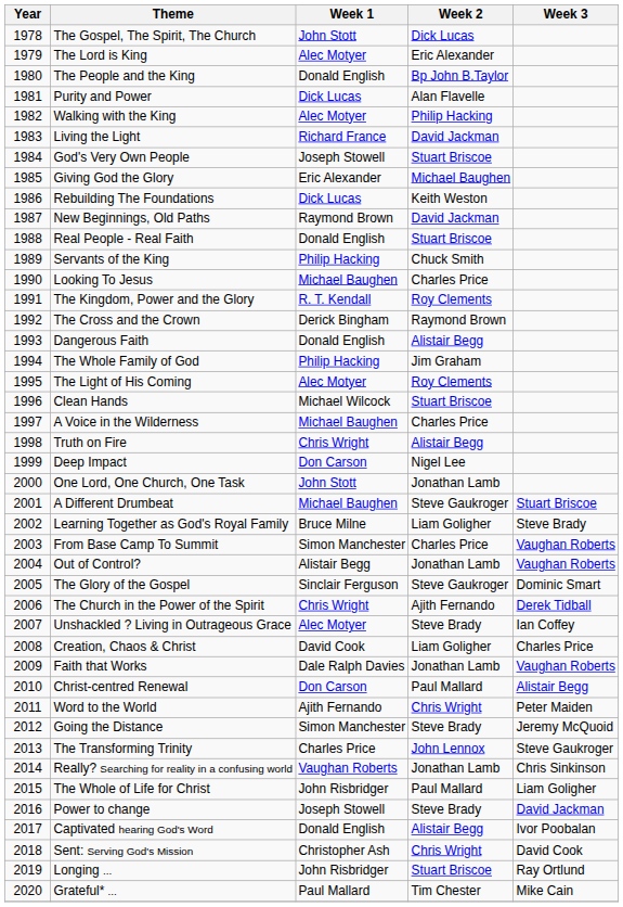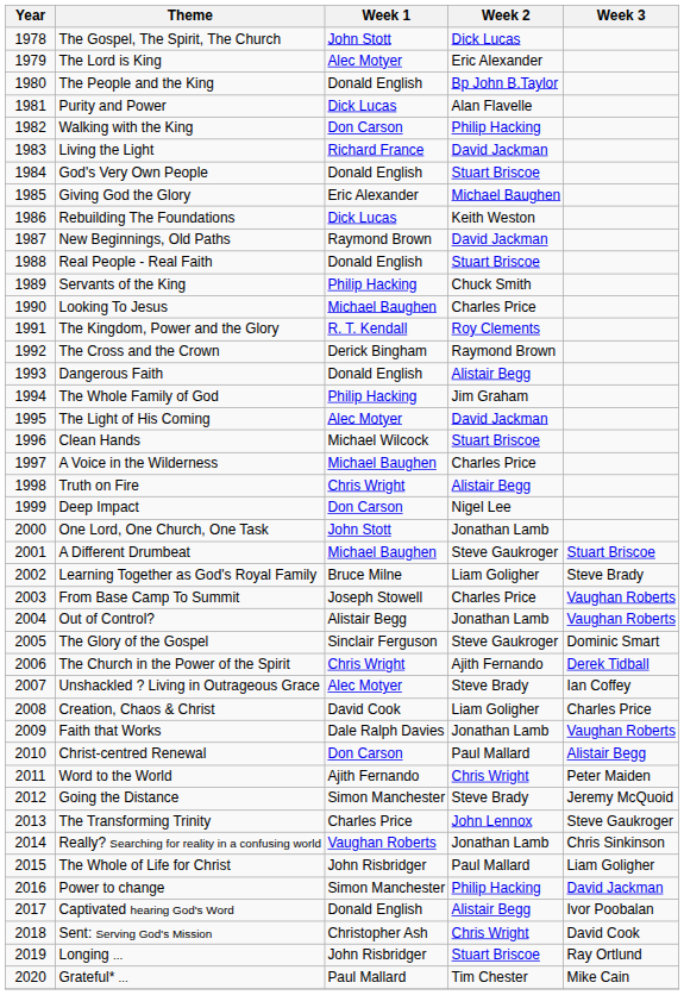 <table class="wikitable">
 <tr>
 <th scope="col" width="50">Year</th>
 <th>Theme</th>
 <th>Week 1</th>
 <th>Week 2</th>
 <th>Week 3</th>
 </tr>
 <tr>
 <td align="center">1978</td>
 <td>The Gospel, The Spirit, The Church</td>
 <td><a href='#'>John Stott</a></td>
 <td><a href='#'>Dick Lucas</a></td>
 <td></td>
 </tr>
 <tr>
 <td align="center">1979</td>
 <td>The Lord is King</td>
 <td><a href='#'>Alec Motyer</a></td>
 <td>Eric Alexander</td>
 <td></td>
 </tr>
 <tr>
 <td align="center">1980</td>
 <td>The People and the King</td>
 <td>Donald English</td>
 <td><a href='#'>Bp John B.Taylor</a></td>
 <td></td>
 </tr>
 <tr>
 <td align="center">1981</td>
 <td>Purity and Power</td>
 <td><a href='#'>Dick Lucas</a></td>
 <td>Alan Flavelle</td>
 <td></td>
 </tr>
 <tr>
 <td align="center">1982</td>
 <td>Walking with the King</td>
-<td><a href='#'>Alec Motyer</a></td>
+<td><a href='#'>Don Carson</a></td>
 <td><a href='#'>Philip Hacking</a></td>
 <td></td>
 </tr>
 <tr>
 <td align="center">1983</td>
 <td>Living the Light</td>
 <td><a href='#'>Richard France</a></td>
 <td><a href='#'>David Jackman</a></td>
 <td></td>
 </tr>
 <tr>
 <td align="center">1984</td>
 <td>God's Very Own People</td>
-<td>Joseph Stowell</td>
+<td>Donald English</td>
 <td><a href='#'>Stuart Briscoe</a></td>
 <td></td>
 </tr>
 <tr>
 <td align="center">1985</td>
 <td>Giving God the Glory</td>
 <td>Eric Alexander</td>
 <td><a href='#'>Michael Baughen</a></td>
 <td></td>
 </tr>
 <tr>
 <td align="center">1986</td>
 <td>Rebuilding The Foundations</td>
 <td><a href='#'>Dick Lucas</a></td>
 <td>Keith Weston</td>
 <td></td>
 </tr>
 <tr>
 <td align="center">1987</td>
 <td>New Beginnings, Old Paths</td>
 <td>Raymond Brown</td>
 <td><a href='#'>David Jackman</a></td>
 <td></td>
 </tr>
 <tr>
 <td align="center">1988</td>
 <td>Real People - Real Faith</td>
 <td>Donald English</td>
 <td><a href='#'>Stuart Briscoe</a></td>
 <td></td>
 </tr>
 <tr>
 <td align="center">1989</td>
 <td>Servants of the King</td>
 <td><a href='#'>Philip Hacking</a></td>
 <td>Chuck Smith</td>
 <td></td>
 </tr>
 <tr>
 <td align="center">1990</td>
 <td>Looking To Jesus</td>
 <td><a href='#'>Michael Baughen</a></td>
 <td>Charles Price</td>
 <td></td>
 </tr>
 <tr>
 <td align="center">1991</td>
 <td>The Kingdom, Power and the Glory</td>
 <td><a href='#'>R. T. Kendall</a></td>
 <td><a href='#'>Roy Clements</a></td>
 <td></td>
 </tr>
 <tr>
 <td align="center">1992</td>
 <td>The Cross and the Crown</td>
 <td>Derick Bingham</td>
 <td>Raymond Brown</td>
 <td></td>
 </tr>
 <tr>
 <td align="center">1993</td>
 <td>Dangerous Faith</td>
 <td>Donald English</td>
 <td><a href='#'>Alistair Begg</a></td>
 <td></td>
 </tr>
 <tr>
 <td align="center">1994</td>
 <td>The Whole Family of God</td>
 <td><a href='#'>Philip Hacking</a></td>
 <td>Jim Graham</td>
 <td></td>
 </tr>
 <tr>
 <td align="center">1995</td>
 <td>The Light of His Coming</td>
 <td><a href='#'>Alec Motyer</a></td>
-<td><a href='#'>Roy Clements</a></td>
+<td><a href='#'>David Jackman</a></td>
 <td></td>
 </tr>
 <tr>
 <td align="center">1996</td>
 <td>Clean Hands</td>
 <td>Michael Wilcock</td>
 <td><a href='#'>Stuart Briscoe</a></td>
 <td></td>
 </tr>
 <tr>
 <td align="center">1997</td>
 <td>A Voice in the Wilderness</td>
 <td><a href='#'>Michael Baughen</a></td>
 <td>Charles Price</td>
 <td></td>
 </tr>
 <tr>
 <td align="center">1998</td>
 <td>Truth on Fire</td>
 <td><a href='#'>Chris Wright</a></td>
 <td><a href='#'>Alistair Begg</a></td>
 <td></td>
 </tr>
 <tr>
 <td align="center">1999</td>
 <td>Deep Impact</td>
 <td><a href='#'>Don Carson</a></td>
 <td>Nigel Lee</td>
 <td></td>
 </tr>
 <tr>
 <td align="center">2000</td>
 <td>One Lord, One Church, One Task</td>
 <td><a href='#'>John Stott</a></td>
 <td>Jonathan Lamb</td>
 <td></td>
 </tr>
 <tr>
 <td align="center">2001</td>
 <td>A Different Drumbeat</td>
 <td><a href='#'>Michael Baughen</a></td>
 <td>Steve Gaukroger</td>
 <td><a href='#'>Stuart Briscoe</a></td>
 </tr>
 <tr>
 <td align="center">2002</td>
 <td>Learning Together as God's Royal Family</td>
 <td>Bruce Milne</td>
 <td>Liam Goligher</td>
 <td>Steve Brady</td>
 </tr>
 <tr>
 <td align="center">2003</td>
 <td>From Base Camp To Summit</td>
-<td>Simon Manchester</td>
+<td>Joseph Stowell</td>
 <td>Charles Price</td>
 <td><a href='#'>Vaughan Roberts</a></td>
 </tr>
 <tr>
 <td align="center">2004</td>
 <td>Out of Control?</td>
 <td>Alistair Begg</td>
 <td>Jonathan Lamb</td>
 <td><a href='#'>Vaughan Roberts</a></td>
 </tr>
 <tr>
 <td align="center">2005</td>
 <td>The Glory of the Gospel</td>
 <td>Sinclair Ferguson</td>
 <td>Steve Gaukroger</td>
 <td>Dominic Smart</td>
 </tr>
 <tr>
 <td align="center">2006</td>
 <td>The Church in the Power of the Spirit</td>
 <td><a href='#'>Chris Wright</a></td>
 <td>Ajith Fernando</td>
 <td><a href='#'>Derek Tidball</a></td>
 </tr>
 <tr>
 <td align="center">2007</td>
 <td>Unshackled ? Living in Outrageous Grace</td>
 <td><a href='#'>Alec Motyer</a></td>
 <td>Steve Brady</td>
 <td>Ian Coffey</td>
 </tr>
 <tr>
 <td align="center">2008</td>
 <td>Creation, Chaos & Christ</td>
 <td>David Cook</td>
 <td>Liam Goligher</td>
 <td>Charles Price</td>
 </tr>
 <tr>
 <td align="center">2009</td>
 <td>Faith that Works</td>
 <td>Dale Ralph Davies</td>
 <td>Jonathan Lamb</td>
 <td><a href='#'>Vaughan Roberts</a></td>
 </tr>
 <tr>
 <td align="center">2010</td>
 <td>Christ-centred Renewal</td>
 <td><a href='#'>Don Carson</a></td>
 <td>Paul Mallard</td>
 <td><a href='#'>Alistair Begg</a></td>
 </tr>
 <tr>
 <td align="center">2011</td>
 <td>Word to the World</td>
 <td>Ajith Fernando</td>
 <td><a href='#'>Chris Wright</a></td>
 <td>Peter Maiden</td>
 </tr>
 <tr>
 <td align="center">2012</td>
 <td>Going the Distance</td>
 <td>Simon Manchester</td>
 <td>Steve Brady</td>
 <td>Jeremy McQuoid</td>
 </tr>
 <tr>
 <td align="center">2013</td>
 <td>The Transforming Trinity</td>
 <td>Charles Price</td>
 <td><a href='#'>John Lennox</a></td>
 <td>Steve Gaukroger</td>
 </tr>
 <tr>
 <td align="center">2014</td>
 <td>Really? <small>Searching for reality in a confusing world</small></td>
 <td><a href='#'>Vaughan Roberts</a></td>
 <td>Jonathan Lamb</td>
 <td>Chris Sinkinson</td>
 </tr>
 <tr>
 <td align="center">2015</td>
 <td>The Whole of Life for Christ</td>
 <td>John Risbridger</td>
 <td>Paul Mallard</td>
 <td>Liam Goligher</td>
 </tr>
 <tr>
 <td align="center">2016</td>
 <td>Power to change</td>
-<td>Joseph Stowell</td>
-<td>Steve Brady</td>
+<td>Simon Manchester</td>
+<td><a href='#'>Philip Hacking</a></td>
 <td><a href='#'>David Jackman</a></td>
 </tr>
 <tr>
 <td align="center">2017</td>
 <td>Captivated <small>hearing God's Word</small></td>
 <td>Donald English</td>
 <td><a href='#'>Alistair Begg</a></td>
 <td>Ivor Poobalan</td>
 </tr>
 <tr>
 <td align="center">2018</td>
 <td>Sent: <small>Serving God's Mission</small></td>
 <td>Christopher Ash</td>
 <td><a href='#'>Chris Wright</a></td>
 <td>David Cook</td>
 </tr>
 <tr>
 <td align="center">2019</td>
 <td>Longing <small>...</small></td>
 <td>John Risbridger</td>
 <td><a href='#'>Stuart Briscoe</a></td>
 <td>Ray Ortlund</td>
 </tr>
 <tr>
 <td align="center">2020</td>
 <td>Grateful* <small>...</small></td>
 <td>Paul Mallard</td>
 <td>Tim Chester</td>
 <td>Mike Cain</td>
 </tr>
 <tr>
 </tr>
 </table>
